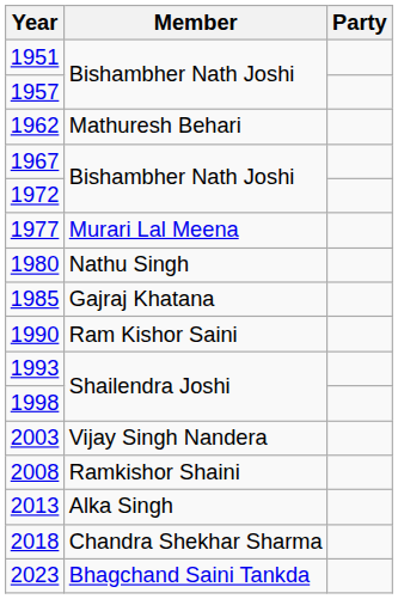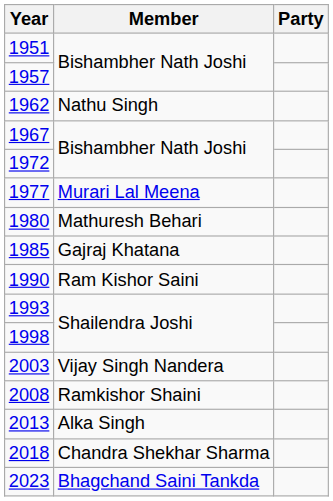 <table class="wikitable sortable">
 <tr>
 <th>Year</th>
 <th>Member</th>
 <th colspan="2">Party</th>
 </tr>
 <tr>
 <td><a href='#'>1951</a></td>
 <td rowspan=2>Bishambher Nath Joshi</td>
 <td></td>
 </tr>
 <tr>
 <td><a href='#'>1957</a></td>
 </tr>
 <tr>
 <td><a href='#'>1962</a></td>
-<td>Mathuresh Behari</td>
+<td>Nathu Singh</td>
 <td></td>
 </tr>
 <tr>
 <td><a href='#'>1967</a></td>
 <td rowspan=2>Bishambher Nath Joshi</td>
 <td></td>
 </tr>
 <tr>
 <td><a href='#'>1972</a></td>
 </tr>
 <tr>
 <td><a href='#'>1977</a></td>
 <td><a href='#'>Murari Lal Meena</a></td>
 <td></td>
 </tr>
 <tr>
 <td><a href='#'>1980</a></td>
-<td>Nathu Singh</td>
+<td>Mathuresh Behari</td>
 <td></td>
 </tr>
 <tr>
 <td><a href='#'>1985</a></td>
 <td>Gajraj Khatana</td>
 <td></td>
 </tr>
 <tr>
 <td><a href='#'>1990</a></td>
 <td>Ram Kishor Saini</td>
 <td></td>
 </tr>
 <tr>
 <td><a href='#'>1993</a></td>
 <td rowspan=2>Shailendra Joshi</td>
 <td></td>
 </tr>
 <tr>
 <td><a href='#'>1998</a></td>
 </tr>
 <tr>
 <td><a href='#'>2003</a></td>
 <td>Vijay Singh Nandera</td>
 <td></td>
 </tr>
 <tr>
 <td><a href='#'>2008</a></td>
 <td>Ramkishor Shaini</td>
 <td></td>
 </tr>
 <tr>
 <td><a href='#'>2013</a></td>
 <td>Alka Singh</td>
 <td></td>
 </tr>
 <tr>
 <td><a href='#'>2018</a></td>
 <td>Chandra Shekhar Sharma</td>
 <td></td>
 </tr>
 <tr>
 <td><a href='#'>2023</a></td>
 <td><a href='#'>Bhagchand Saini Tankda</a></td>
 <td></td>
 </tr>
 </table>
